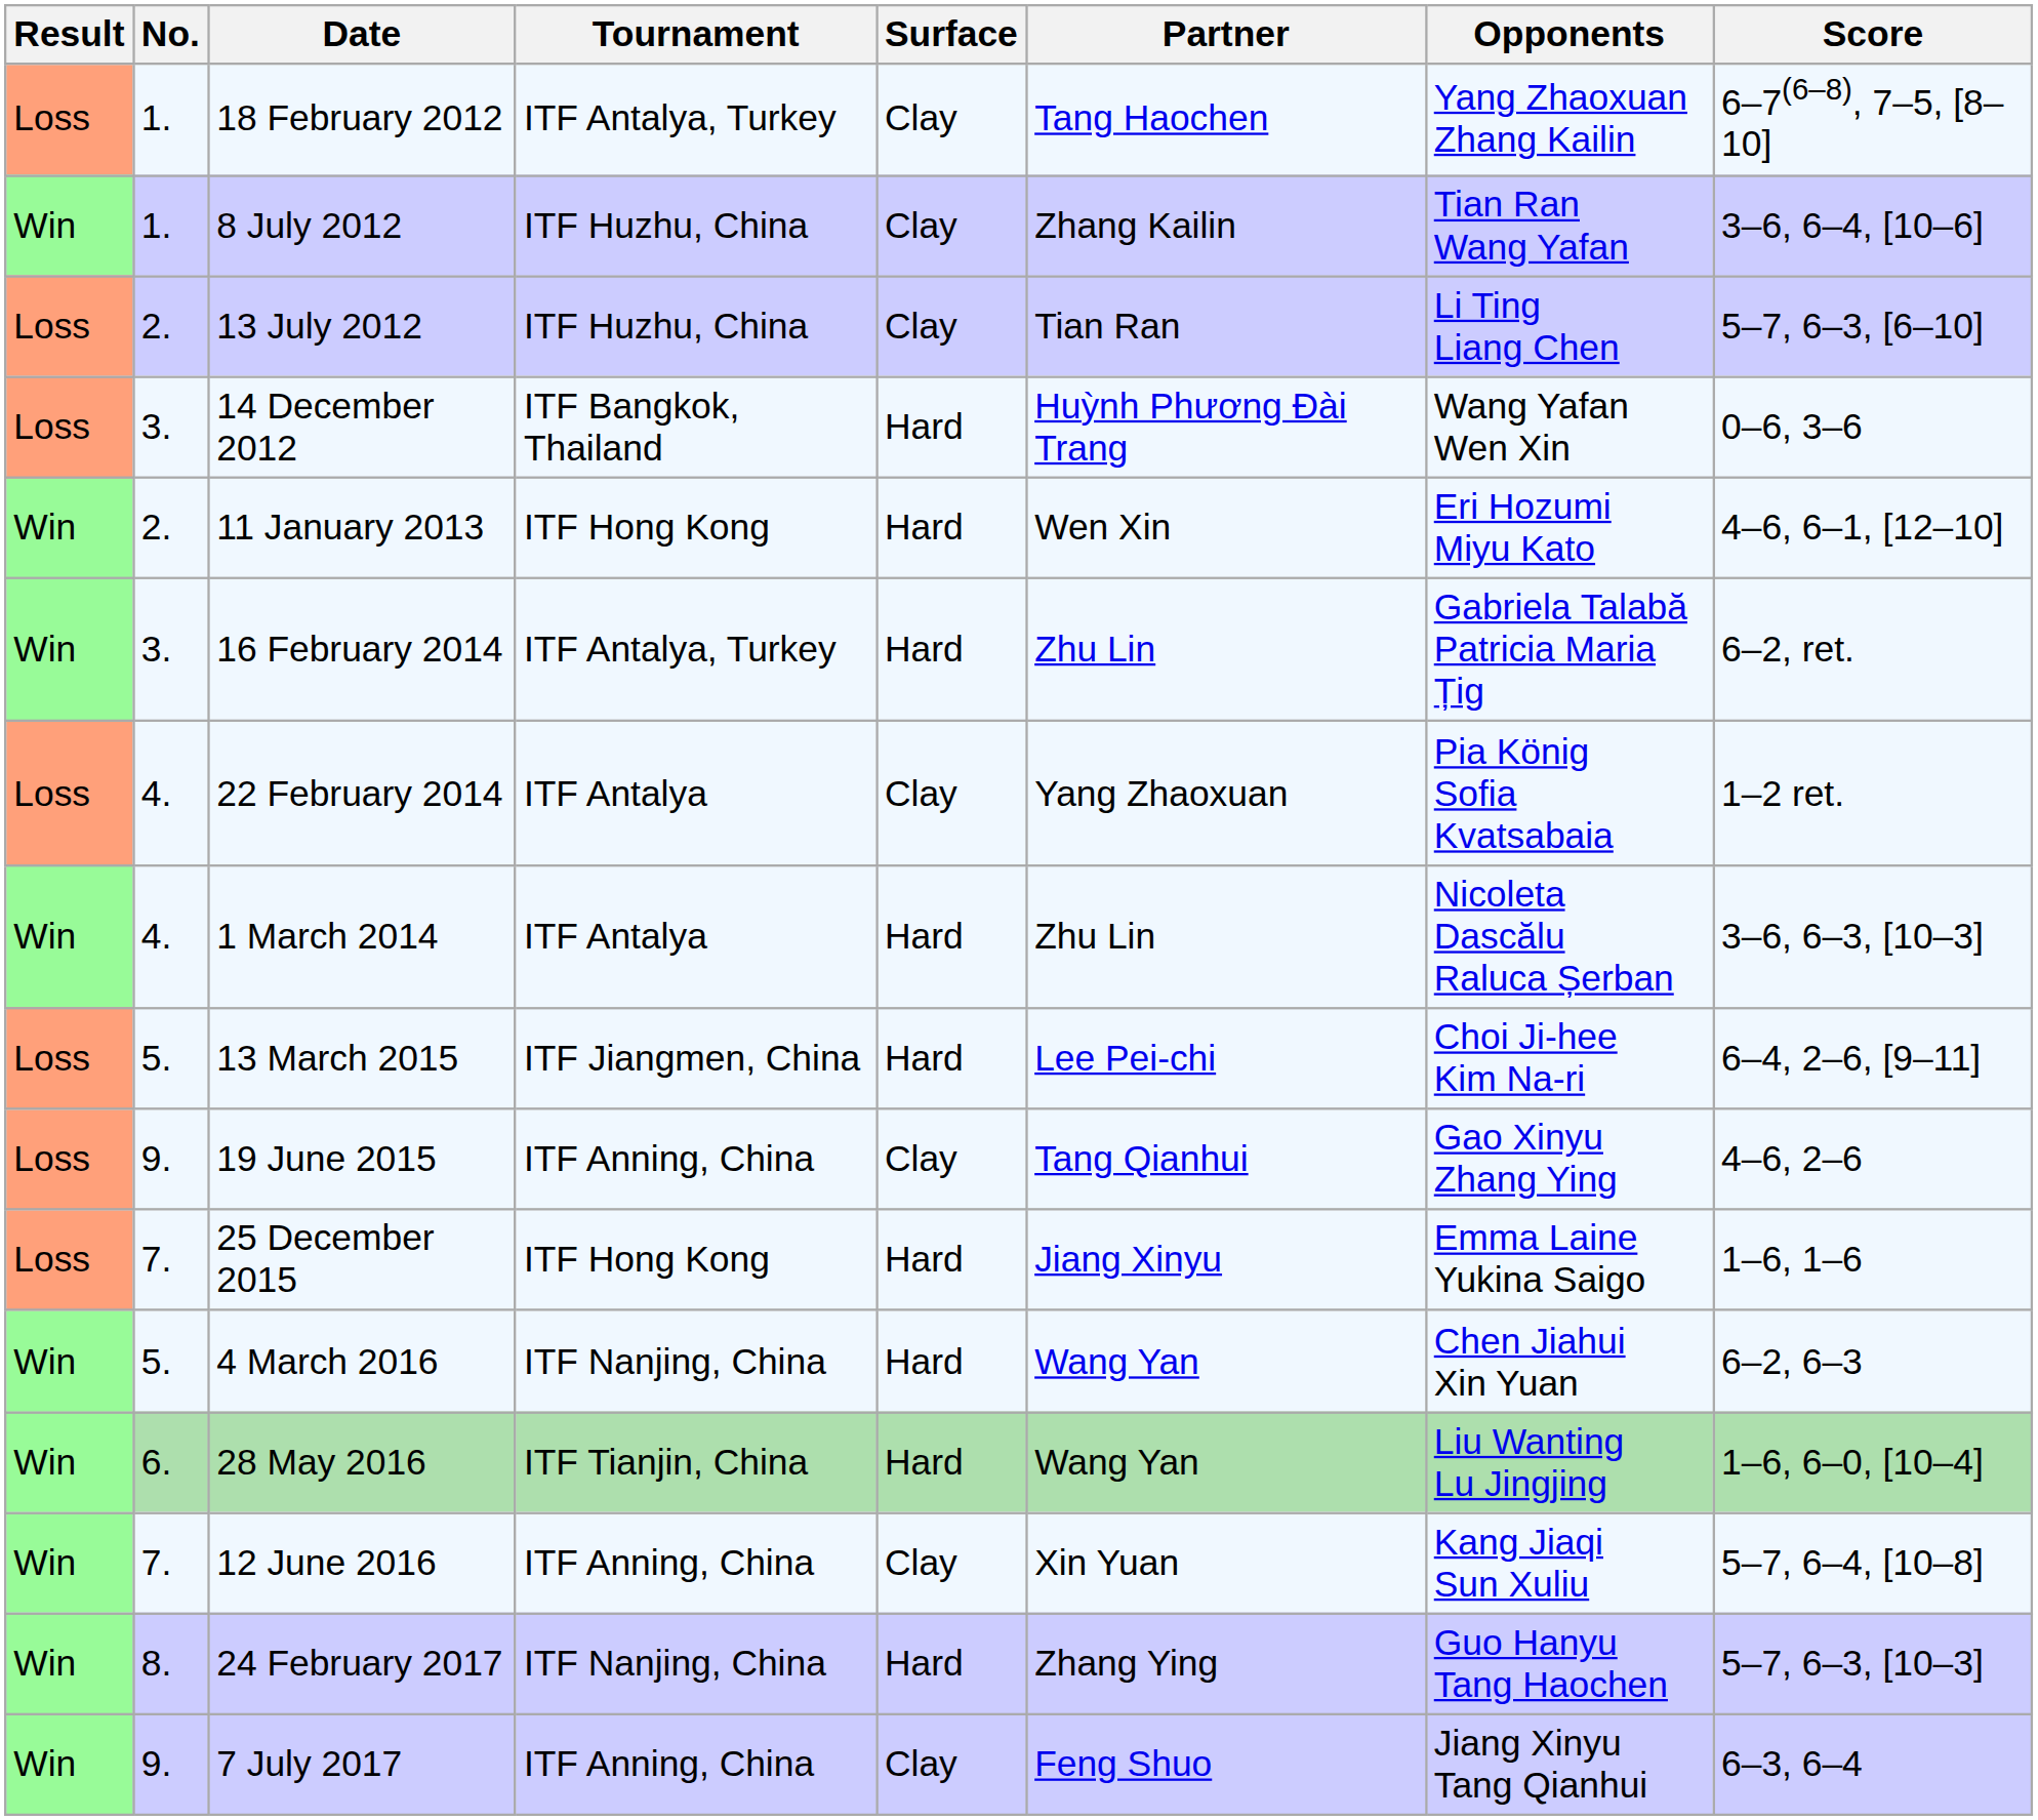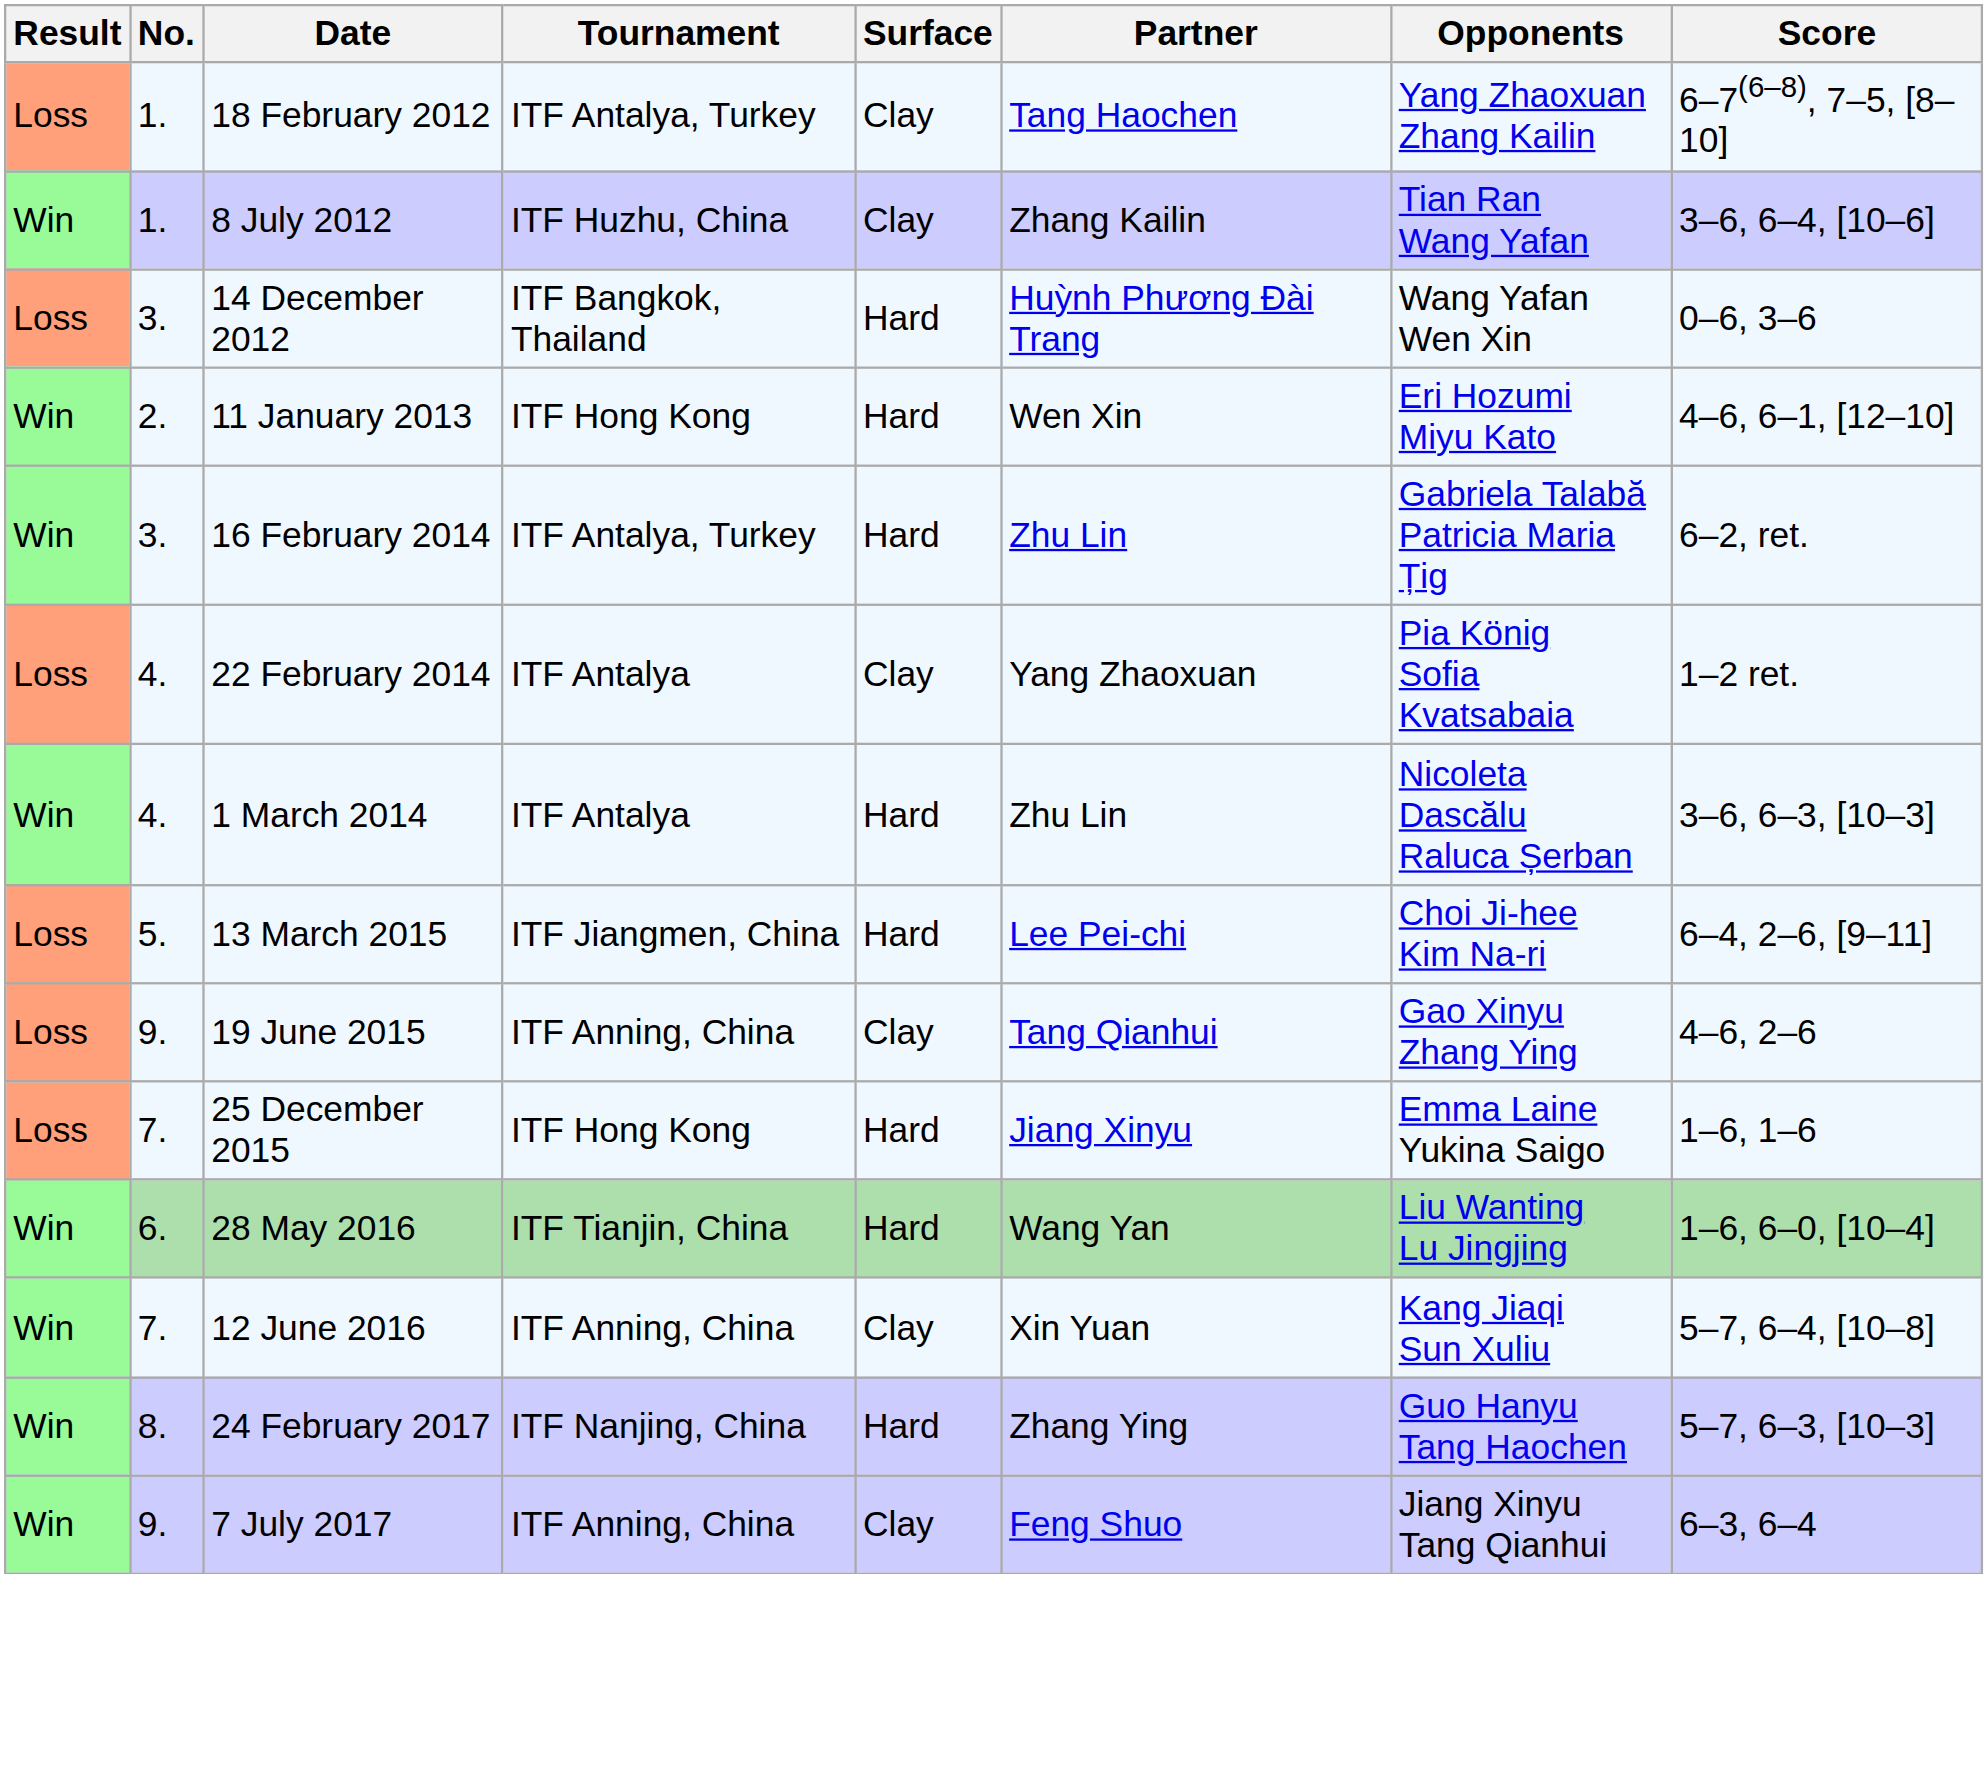 <table class="wikitable" style="font-size:97%">
 <tr>
 <th>Result</th>
 <th>No.</th>
 <th>Date</th>
 <th>Tournament</th>
 <th>Surface</th>
 <th>Partner</th>
 <th>Opponents</th>
 <th>Score</th>
 </tr>
 <tr style="background:#f0f8ff;">
 <td style="background:#ffa07a;">Loss</td>
 <td>1.</td>
 <td>18 February 2012</td>
 <td>ITF Antalya, Turkey</td>
 <td>Clay</td>
 <td> <a href='#'>Tang Haochen</a></td>
 <td> <a href='#'>Yang Zhaoxuan</a> <br>  <a href='#'>Zhang Kailin</a></td>
 <td>6–7<sup>(6–8)</sup>, 7–5, [8–10]</td>
 </tr>
 <tr style="background:#ccccff;">
 <td style="background:#98fb98;">Win</td>
 <td>1.</td>
 <td>8 July 2012</td>
 <td>ITF Huzhu, China</td>
 <td>Clay</td>
 <td> Zhang Kailin</td>
 <td> <a href='#'>Tian Ran</a> <br>  <a href='#'>Wang Yafan</a></td>
 <td>3–6, 6–4, [10–6]</td>
-</tr>
-<tr style="background:#ccccff;">
-<td style="background:#ffa07a;">Loss</td>
-<td>2.</td>
-<td>13 July 2012</td>
-<td>ITF Huzhu, China</td>
-<td>Clay</td>
-<td> Tian Ran</td>
-<td> <a href='#'>Li Ting</a> <br>  <a href='#'>Liang Chen</a></td>
-<td>5–7, 6–3, [6–10]</td>
 </tr>
 <tr style="background:#f0f8ff;">
 <td style="background:#ffa07a;">Loss</td>
 <td>3.</td>
 <td>14 December 2012</td>
 <td>ITF Bangkok, Thailand</td>
 <td>Hard</td>
 <td> <a href='#'>Huỳnh Phương Đài Trang</a></td>
 <td> Wang Yafan <br>  Wen Xin</td>
 <td>0–6, 3–6</td>
 </tr>
 <tr style="background:#f0f8ff;">
 <td style="background:#98fb98;">Win</td>
 <td>2.</td>
 <td>11 January 2013</td>
 <td>ITF Hong Kong</td>
 <td>Hard</td>
 <td> Wen Xin</td>
 <td> <a href='#'>Eri Hozumi</a> <br>  <a href='#'>Miyu Kato</a></td>
 <td>4–6, 6–1, [12–10]</td>
 </tr>
 <tr style="background:#f0f8ff;">
 <td style="background:#98fb98;">Win</td>
 <td>3.</td>
 <td>16 February 2014</td>
 <td>ITF Antalya, Turkey</td>
 <td>Hard</td>
 <td> <a href='#'>Zhu Lin</a></td>
 <td> <a href='#'>Gabriela Talabă</a> <br>  <a href='#'>Patricia Maria Țig</a></td>
 <td>6–2, ret.</td>
 </tr>
 <tr style="background:#f0f8ff;">
 <td style="background:#ffa07a;">Loss</td>
 <td>4.</td>
 <td>22 February 2014</td>
 <td>ITF Antalya</td>
 <td>Clay</td>
 <td> Yang Zhaoxuan</td>
 <td> <a href='#'>Pia König</a> <br>  <a href='#'>Sofia Kvatsabaia</a></td>
 <td>1–2 ret.</td>
 </tr>
 <tr style="background:#f0f8ff;">
 <td style="background:#98fb98;">Win</td>
 <td>4.</td>
 <td>1 March 2014</td>
 <td>ITF Antalya</td>
 <td>Hard</td>
 <td> Zhu Lin</td>
 <td> <a href='#'>Nicoleta Dascălu</a> <br>  <a href='#'>Raluca Șerban</a></td>
 <td>3–6, 6–3, [10–3]</td>
 </tr>
 <tr style="background:#f0f8ff;">
 <td style="background:#ffa07a;">Loss</td>
 <td>5.</td>
 <td>13 March 2015</td>
 <td>ITF Jiangmen, China</td>
 <td>Hard</td>
 <td> <a href='#'>Lee Pei-chi</a></td>
 <td> <a href='#'>Choi Ji-hee</a> <br>  <a href='#'>Kim Na-ri</a></td>
 <td>6–4, 2–6, [9–11]</td>
 </tr>
 <tr style="background:#f0f8ff;">
 <td style="background:#ffa07a;">Loss</td>
 <td>9.</td>
 <td>19 June 2015</td>
 <td>ITF Anning, China</td>
 <td>Clay</td>
 <td> <a href='#'>Tang Qianhui</a></td>
 <td> <a href='#'>Gao Xinyu</a> <br>  <a href='#'>Zhang Ying</a></td>
 <td>4–6, 2–6</td>
 </tr>
 <tr style="background:#f0f8ff;">
 <td style="background:#ffa07a;">Loss</td>
 <td>7.</td>
 <td>25 December 2015</td>
 <td>ITF Hong Kong</td>
 <td>Hard</td>
 <td> <a href='#'>Jiang Xinyu</a></td>
 <td> <a href='#'>Emma Laine</a> <br>  Yukina Saigo</td>
 <td>1–6, 1–6</td>
 </tr>
-<tr style="background:#f0f8ff;">
-<td style="background:#98fb98;">Win</td>
-<td>5.</td>
-<td>4 March 2016</td>
-<td>ITF Nanjing, China</td>
-<td>Hard</td>
-<td> <a href='#'>Wang Yan</a></td>
-<td> <a href='#'>Chen Jiahui</a> <br>  Xin Yuan</td>
-<td>6–2, 6–3</td>
-</tr>
 <tr style="background:#addfad;">
 <td style="background:#98fb98;">Win</td>
 <td>6.</td>
 <td>28 May 2016</td>
 <td>ITF Tianjin, China</td>
 <td>Hard</td>
 <td> Wang Yan</td>
 <td> <a href='#'>Liu Wanting</a> <br>  <a href='#'>Lu Jingjing</a></td>
 <td>1–6, 6–0, [10–4]</td>
 </tr>
 <tr style="background:#f0f8ff;">
 <td style="background:#98fb98;">Win</td>
 <td>7.</td>
 <td>12 June 2016</td>
 <td>ITF Anning, China</td>
 <td>Clay</td>
 <td> Xin Yuan</td>
 <td> <a href='#'>Kang Jiaqi</a> <br>  <a href='#'>Sun Xuliu</a></td>
 <td>5–7, 6–4, [10–8]</td>
 </tr>
 <tr style="background:#ccccff;">
 <td style="background:#98fb98;">Win</td>
 <td>8.</td>
 <td>24 February 2017</td>
 <td>ITF Nanjing, China</td>
 <td>Hard</td>
 <td> Zhang Ying</td>
 <td> <a href='#'>Guo Hanyu</a> <br>  <a href='#'>Tang Haochen</a></td>
 <td>5–7, 6–3, [10–3]</td>
 </tr>
 <tr style="background:#ccccff;">
 <td style="background:#98fb98;">Win</td>
 <td>9.</td>
 <td>7 July 2017</td>
 <td>ITF Anning, China</td>
 <td>Clay</td>
 <td> <a href='#'>Feng Shuo</a></td>
 <td> Jiang Xinyu <br>  Tang Qianhui</td>
 <td>6–3, 6–4</td>
 </tr>
 </table>
